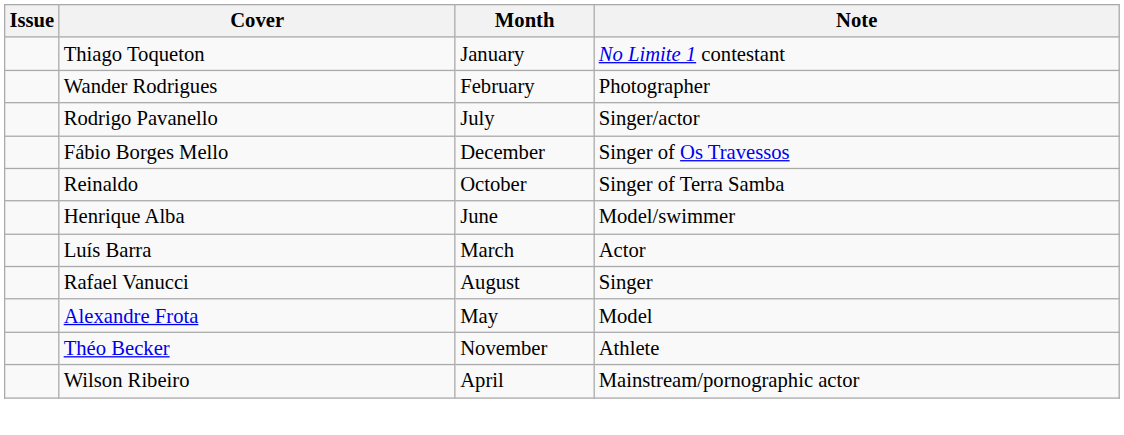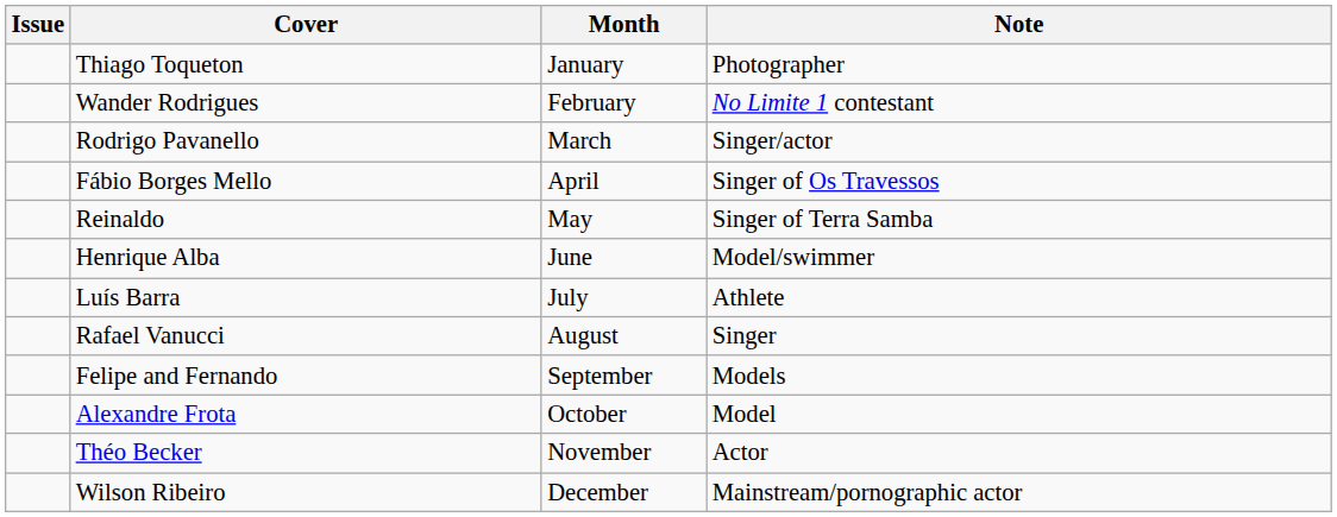 <table class=wikitable>
 <tr>
 <th width="10">Issue</th>
 <th width="300">Cover</th>
 <th width="100">Month</th>
 <th width="400">Note</th>
 </tr>
 <tr>
 <td></td>
 <td>Thiago Toqueton</td>
 <td>January</td>
-<td><em><a href='#'>No Limite 1</a></em> contestant</td>
+<td>Photographer</td>
 </tr>
 <tr>
 <td></td>
 <td>Wander Rodrigues</td>
 <td>February</td>
-<td>Photographer</td>
+<td><em><a href='#'>No Limite 1</a></em> contestant</td>
 </tr>
 <tr>
 <td></td>
 <td>Rodrigo Pavanello</td>
-<td>July</td>
+<td>March</td>
 <td>Singer/actor</td>
 </tr>
 <tr>
 <td></td>
 <td>Fábio Borges Mello</td>
-<td>December</td>
+<td>April</td>
 <td>Singer of <a href='#'>Os Travessos</a></td>
 </tr>
 <tr>
 <td></td>
 <td>Reinaldo</td>
-<td>October</td>
+<td>May</td>
 <td>Singer of Terra Samba</td>
 </tr>
 <tr>
 <td></td>
 <td>Henrique Alba</td>
 <td>June</td>
 <td>Model/swimmer</td>
 </tr>
 <tr>
 <td></td>
 <td>Luís Barra</td>
-<td>March</td>
-<td>Actor</td>
+<td>July</td>
+<td>Athlete</td>
 </tr>
 <tr>
 <td></td>
 <td>Rafael Vanucci</td>
 <td>August</td>
 <td>Singer</td>
 </tr>
 <tr>
 <td></td>
+<td>Felipe and Fernando</td>
+<td>September</td>
+<td>Models</td>
+</tr>
+<tr>
+<td></td>
 <td><a href='#'>Alexandre Frota</a></td>
-<td>May</td>
+<td>October</td>
 <td>Model</td>
 </tr>
 <tr>
 <td></td>
 <td><a href='#'>Théo Becker</a></td>
 <td>November</td>
-<td>Athlete</td>
+<td>Actor</td>
 </tr>
 <tr>
 <td></td>
 <td>Wilson Ribeiro</td>
-<td>April</td>
+<td>December</td>
 <td>Mainstream/pornographic actor</td>
 </tr>
 </table>
